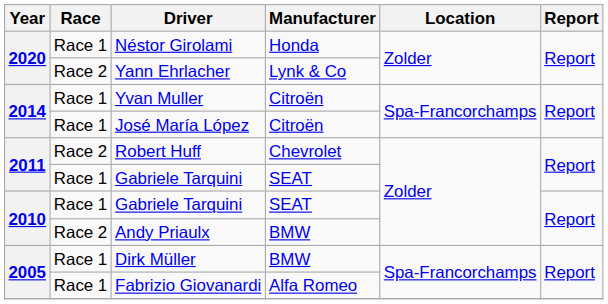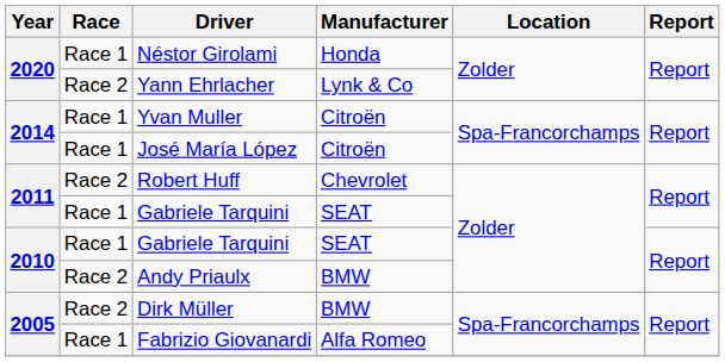 <table class="wikitable" style="font-size: 95%;">
 <tr>
 <th>Year</th>
 <th>Race</th>
 <th>Driver</th>
 <th>Manufacturer</th>
 <th>Location</th>
 <th>Report</th>
 </tr>
 <tr>
 <th rowspan=2><a href='#'>2020</a></th>
 <td>Race 1</td>
 <td> <a href='#'>Néstor Girolami</a></td>
 <td> <a href='#'>Honda</a></td>
 <td rowspan=2><a href='#'>Zolder</a></td>
 <td rowspan=2><a href='#'>Report</a></td>
 </tr>
 <tr>
 <td>Race 2</td>
 <td> <a href='#'>Yann Ehrlacher</a></td>
 <td> <a href='#'>Lynk & Co</a></td>
 </tr>
 <tr>
 <th rowspan=2><a href='#'>2014</a></th>
 <td>Race 1</td>
 <td> <a href='#'>Yvan Muller</a></td>
 <td> <a href='#'>Citroën</a></td>
 <td rowspan=2><a href='#'>Spa-Francorchamps</a></td>
 <td rowspan=2><a href='#'>Report</a></td>
 </tr>
 <tr>
 <td>Race 1</td>
 <td> <a href='#'>José María López</a></td>
 <td> <a href='#'>Citroën</a></td>
 </tr>
 <tr>
 <th rowspan=2><a href='#'>2011</a></th>
 <td>Race 2</td>
 <td> <a href='#'>Robert Huff</a></td>
 <td> <a href='#'>Chevrolet</a></td>
 <td rowspan=4><a href='#'>Zolder</a></td>
 <td rowspan=2><a href='#'>Report</a></td>
 </tr>
 <tr>
 <td>Race 1</td>
 <td> <a href='#'>Gabriele Tarquini</a></td>
 <td> <a href='#'>SEAT</a></td>
 </tr>
 <tr>
 <th rowspan=2><a href='#'>2010</a></th>
 <td>Race 1</td>
 <td> <a href='#'>Gabriele Tarquini</a></td>
 <td> <a href='#'>SEAT</a></td>
 <td rowspan=2><a href='#'>Report</a></td>
 </tr>
 <tr>
 <td>Race 2</td>
 <td> <a href='#'>Andy Priaulx</a></td>
 <td> <a href='#'>BMW</a></td>
 </tr>
 <tr>
 <th rowspan=2><a href='#'>2005</a></th>
-<td>Race 1</td>
+<td>Race 2</td>
 <td> <a href='#'>Dirk Müller</a></td>
 <td> <a href='#'>BMW</a></td>
 <td rowspan=2><a href='#'>Spa-Francorchamps</a></td>
 <td rowspan=2><a href='#'>Report</a></td>
 </tr>
 <tr>
 <td>Race 1</td>
 <td> <a href='#'>Fabrizio Giovanardi</a></td>
 <td> <a href='#'>Alfa Romeo</a></td>
 </tr>
 <tr>
 </tr>
 </table>
